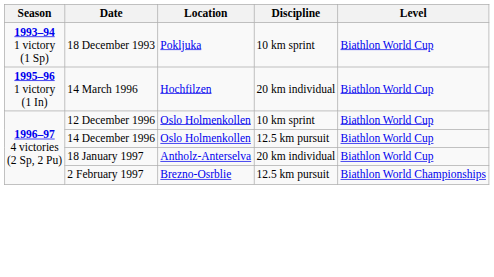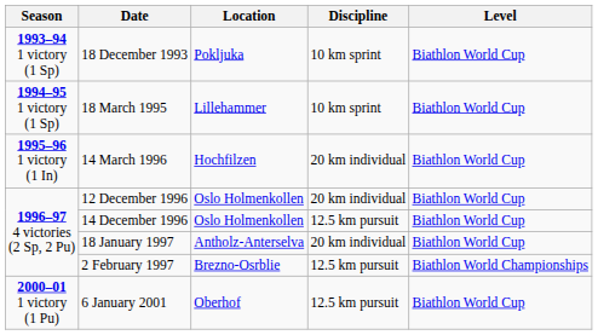 <table class="wikitable">
 <tr>
 <th>Season</th>
 <th>Date</th>
 <th>Location</th>
 <th>Discipline</th>
 <th>Level</th>
 </tr>
 <tr>
 <td rowspan="1" style="text-align:center;"><strong><a href='#'>1993–94</a></strong> <br> 1 victory <br> (1 Sp)</td>
 <td>18 December 1993</td>
 <td> <a href='#'>Pokljuka</a></td>
 <td>10 km sprint</td>
 <td><a href='#'>Biathlon World Cup</a></td>
 </tr>
 <tr>
+<td rowspan="1" style="text-align:center;"><strong><a href='#'>1994–95</a></strong> <br> 1 victory <br> (1 Sp)</td>
+<td>18 March 1995</td>
+<td> <a href='#'>Lillehammer</a></td>
+<td>10 km sprint</td>
+<td><a href='#'>Biathlon World Cup</a></td>
+</tr>
+<tr>
 <td rowspan="1" style="text-align:center;"><strong><a href='#'>1995–96</a></strong> <br> 1 victory <br> (1 In)</td>
 <td>14 March 1996</td>
 <td> <a href='#'>Hochfilzen</a></td>
 <td>20 km individual</td>
 <td><a href='#'>Biathlon World Cup</a></td>
 </tr>
 <tr>
 <td rowspan="4" style="text-align:center;"><strong><a href='#'>1996–97</a></strong> <br> 4 victories <br> (2 Sp, 2 Pu)</td>
 <td>12 December 1996</td>
 <td> <a href='#'>Oslo Holmenkollen</a></td>
-<td>10 km sprint</td>
+<td>20 km individual</td>
 <td><a href='#'>Biathlon World Cup</a></td>
 </tr>
 <tr>
 <td>14 December 1996</td>
 <td> <a href='#'>Oslo Holmenkollen</a></td>
 <td>12.5 km pursuit</td>
 <td><a href='#'>Biathlon World Cup</a></td>
 </tr>
 <tr>
 <td>18 January 1997</td>
 <td> <a href='#'>Antholz-Anterselva</a></td>
 <td>20 km individual</td>
 <td><a href='#'>Biathlon World Cup</a></td>
 </tr>
 <tr>
 <td>2 February 1997</td>
 <td> <a href='#'>Brezno-Osrblie</a></td>
 <td>12.5 km pursuit</td>
 <td><a href='#'>Biathlon World Championships</a></td>
 </tr>
+<tr>
+<td rowspan="1" style="text-align:center;"><strong><a href='#'>2000–01</a></strong> <br> 1 victory <br> (1 Pu)</td>
+<td>6 January 2001</td>
+<td> <a href='#'>Oberhof</a></td>
+<td>12.5 km pursuit</td>
+<td><a href='#'>Biathlon World Cup</a></td>
+</tr>
 </table>
